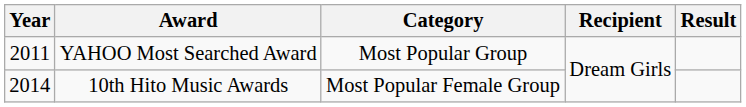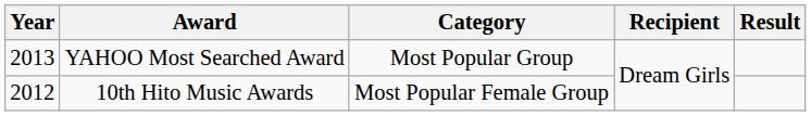 <table class="wikitable" style="table-layout: fixed; margin-right:0; text-align:center">
 <tr>
 <th>Year</th>
 <th>Award</th>
 <th>Category</th>
 <th>Recipient</th>
 <th>Result</th>
 </tr>
 <tr>
-<td>2011</td>
+<td>2013</td>
 <td>YAHOO Most Searched Award</td>
 <td>Most Popular Group</td>
 <td rowspan=2>Dream Girls</td>
 <td></td>
 </tr>
 <tr>
-<td>2014</td>
+<td>2012</td>
 <td>10th Hito Music Awards</td>
 <td>Most Popular Female Group</td>
 <td></td>
 </tr>
 </table>
